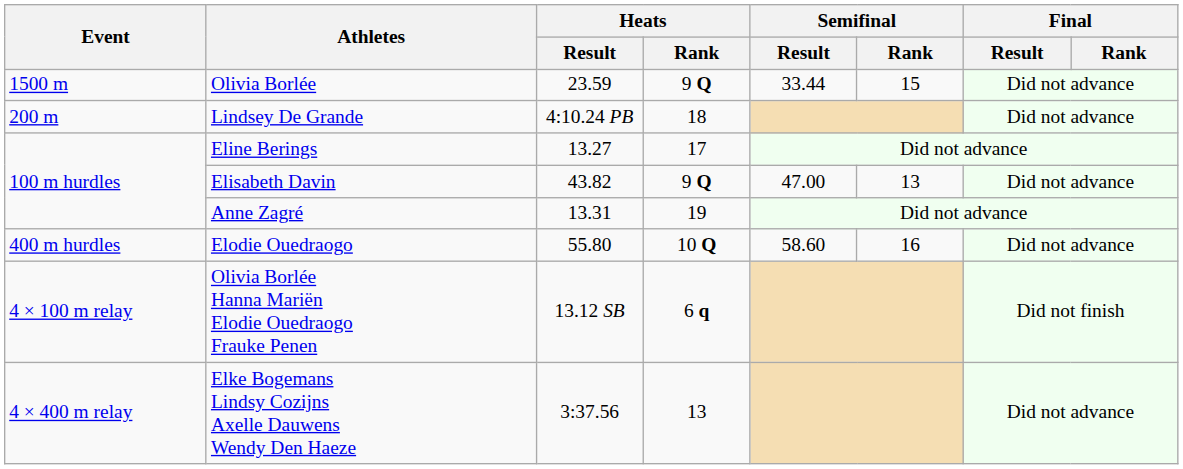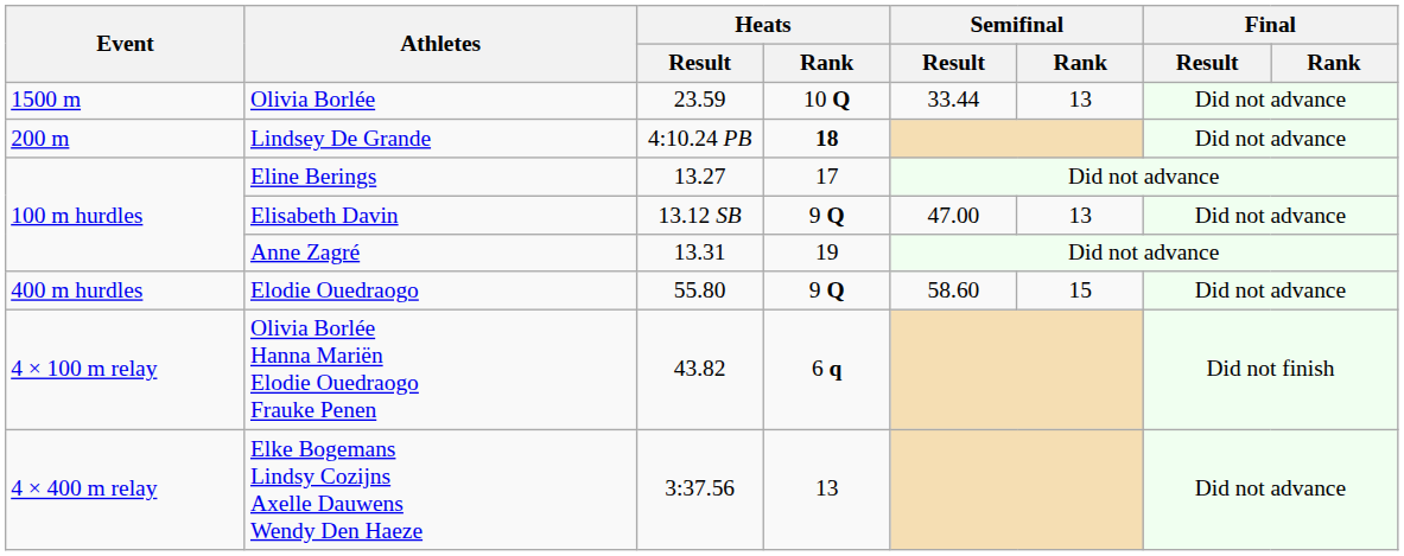 <table class="wikitable" border="1" style="font-size:90%">
 <tr>
 <th rowspan="2" width="150">Event</th>
 <th rowspan="2" width="250">Athletes</th>
 <th colspan="2" width="150">Heats</th>
 <th colspan="2" width="150">Semifinal</th>
 <th colspan="2" width="150">Final</th>
 </tr>
 <tr>
 <th width="75">Result</th>
 <th width="75">Rank</th>
 <th width="75">Result</th>
 <th width="75">Rank</th>
 <th width="75">Result</th>
 <th width="75">Rank</th>
 </tr>
 <tr>
 <td><a href='#'>1500 m</a></td>
 <td><a href='#'>Olivia Borlée</a></td>
 <td align=center>23.59</td>
-<td align=center>9 <strong>Q</strong></td>
+<td align=center>10 <strong>Q</strong></td>
 <td align=center>33.44</td>
-<td align=center>15</td>
+<td align=center>13</td>
 <td align=center colspan=2 bgcolor=honeydew>Did not advance</td>
 </tr>
 <tr>
 <td><a href='#'>200 m</a></td>
 <td><a href='#'>Lindsey De Grande</a></td>
 <td align=center>4:10.24 <em>PB</em></td>
-<td align=center>18</td>
+<td align=center><strong>18</strong></td>
 <td colspan="2" bgcolor="wheat"></td>
 <td align=center colspan=2 bgcolor=honeydew>Did not advance</td>
 </tr>
 <tr>
 <td rowspan="3"><a href='#'>100 m hurdles</a></td>
 <td><a href='#'>Eline Berings</a></td>
 <td align=center>13.27</td>
 <td align=center>17</td>
 <td align=center colspan=4 bgcolor=honeydew>Did not advance</td>
 </tr>
 <tr>
 <td><a href='#'>Elisabeth Davin</a></td>
-<td align=center>43.82</td>
+<td align=center>13.12 <em>SB</td>
 <td align=center>9 <strong>Q</strong></td>
 <td align=center>47.00</td>
 <td align=center>13</td>
 <td align=center colspan=2 bgcolor=honeydew>Did not advance</td>
 </tr>
 <tr>
 <td><a href='#'>Anne Zagré</a></td>
 <td align=center>13.31</td>
 <td align=center>19</td>
 <td align=center colspan=4 bgcolor=honeydew>Did not advance</td>
 </tr>
 <tr>
 <td><a href='#'>400 m hurdles</a></td>
 <td><a href='#'>Elodie Ouedraogo</a></td>
 <td align=center>55.80</td>
-<td align=center>10 <strong>Q</strong></td>
+<td align=center>9 <strong>Q</strong></td>
 <td align=center>58.60</td>
-<td align=center>16</td>
+<td align=center>15</td>
 <td align="center" colspan=2 bgcolor=honeydew>Did not advance</td>
 </tr>
 <tr>
 <td><a href='#'>4 × 100 m relay</a></td>
 <td><a href='#'>Olivia Borlée</a><br><a href='#'>Hanna Mariën</a><br><a href='#'>Elodie Ouedraogo</a><br><a href='#'>Frauke Penen</a></td>
-<td align=center>13.12 <em>SB</td>
+<td align=center>43.82</td>
 <td align=center>6 <strong>q</strong></td>
 <td colspan="2" bgcolor="wheat"></td>
 <td align=center colspan=2 bgcolor=honeydew>Did not finish</td>
 </tr>
 <tr>
 <td><a href='#'>4 × 400 m relay</a></td>
 <td><a href='#'>Elke Bogemans</a><br><a href='#'>Lindsy Cozijns</a><br><a href='#'>Axelle Dauwens</a><br><a href='#'>Wendy Den Haeze</a></td>
 <td align=center>3:37.56</td>
 <td align=center>13</td>
 <td colspan="2" bgcolor="wheat"></td>
 <td align=center colspan=2 bgcolor=honeydew>Did not advance</td>
 </tr>
 </table>
